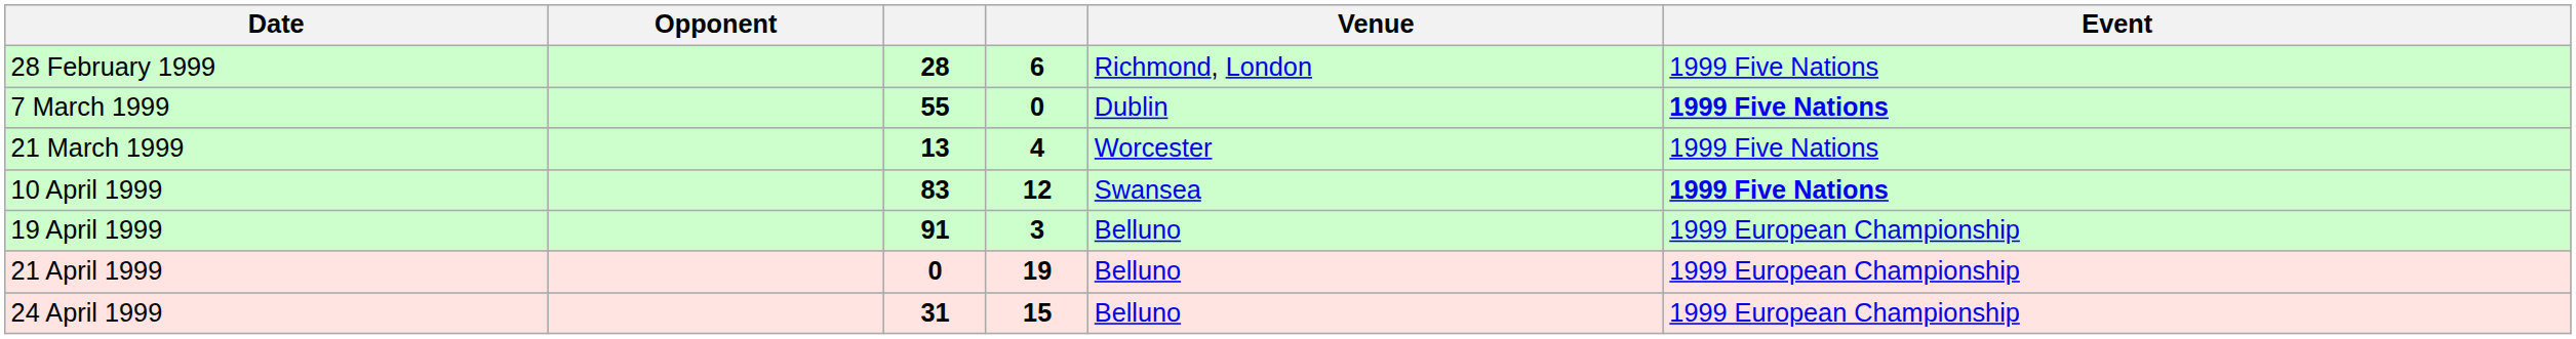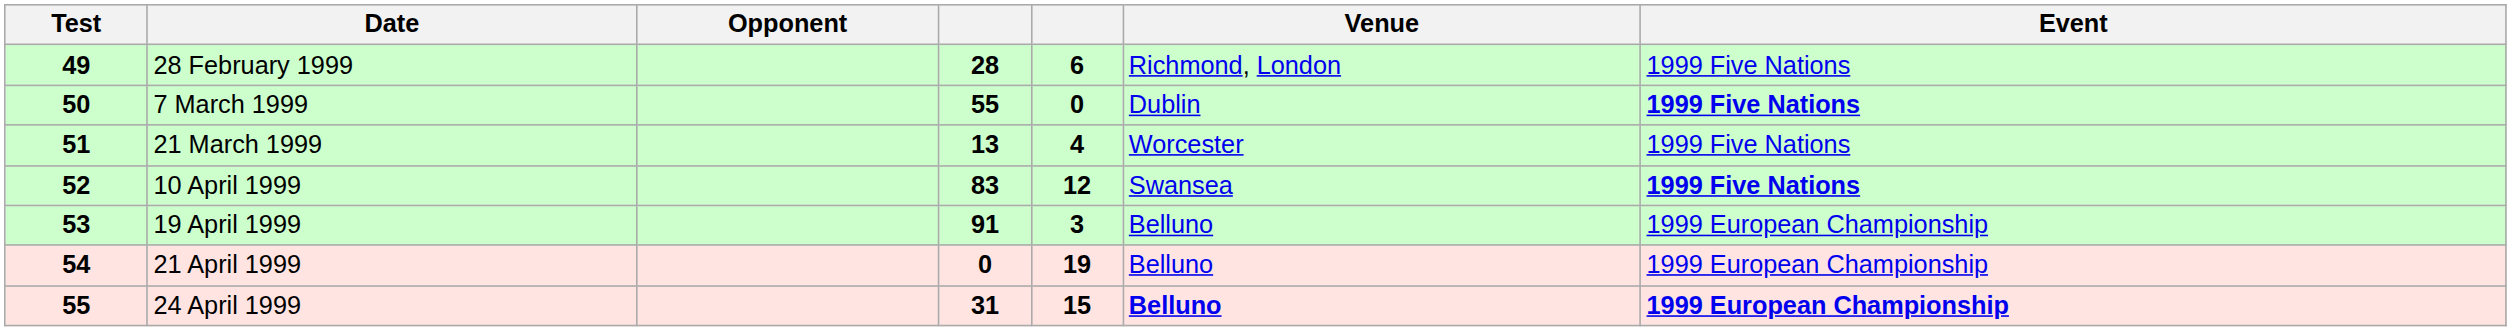 <table class="wikitable sortable" style="width:100%">
 <tr>
+<th>Test</th>
 <th>Date</th>
 <th>Opponent</th>
 <th></th>
 <th></th>
 <th>Venue</th>
 <th>Event</th>
 </tr>
 <tr bgcolor=#ccffcc>
+<td align="center"><strong>49</strong></td>
 <td>28 February 1999</td>
 <td></td>
 <td align="center"><strong>28</strong></td>
 <td align="center"><strong>6</strong></td>
 <td><a href='#'>Richmond</a>, <a href='#'>London</a></td>
 <td><a href='#'>1999 Five Nations</a></td>
 </tr>
 <tr bgcolor=#ccffcc>
+<td align="center"><strong>50</strong></td>
 <td>7 March 1999</td>
 <td></td>
 <td align="center"><strong>55</strong></td>
 <td align="center"><strong>0</strong></td>
 <td><a href='#'>Dublin</a></td>
 <td><strong><a href='#'>1999 Five Nations</a></strong></td>
 </tr>
 <tr bgcolor=#ccffcc>
+<td align="center"><strong>51</strong></td>
 <td>21 March 1999</td>
 <td></td>
 <td align="center"><strong>13</strong></td>
 <td align="center"><strong>4</strong></td>
 <td><a href='#'>Worcester</a></td>
 <td><a href='#'>1999 Five Nations</a></td>
 </tr>
 <tr bgcolor=#ccffcc>
+<td align="center"><strong>52</strong></td>
 <td>10 April 1999</td>
 <td></td>
 <td align="center"><strong>83</strong></td>
 <td align="center"><strong>12</strong></td>
 <td><a href='#'>Swansea</a></td>
 <td><strong><a href='#'>1999 Five Nations</a></strong></td>
 </tr>
 <tr bgcolor=#ccffcc>
+<td align="center"><strong>53</strong></td>
 <td>19 April 1999</td>
 <td></td>
 <td align="center"><strong>91</strong></td>
 <td align="center"><strong>3</strong></td>
 <td><a href='#'>Belluno</a></td>
 <td><a href='#'>1999 European Championship</a></td>
 </tr>
 <tr bgcolor=#ffe4e1>
+<td align="center"><strong>54</strong></td>
 <td>21 April 1999</td>
 <td></td>
 <td align="center"><strong>0</strong></td>
 <td align="center"><strong>19</strong></td>
 <td><a href='#'>Belluno</a></td>
 <td><a href='#'>1999 European Championship</a></td>
 </tr>
 <tr bgcolor=#ffe4e1>
+<td align="center"><strong>55</strong></td>
 <td>24 April 1999</td>
 <td></td>
 <td align="center"><strong>31</strong></td>
 <td align="center"><strong>15</strong></td>
-<td><a href='#'>Belluno</a></td>
-<td><a href='#'>1999 European Championship</a></td>
+<td><strong><a href='#'>Belluno</a></strong></td>
+<td><strong><a href='#'>1999 European Championship</a></strong></td>
 </tr>
 </table>
